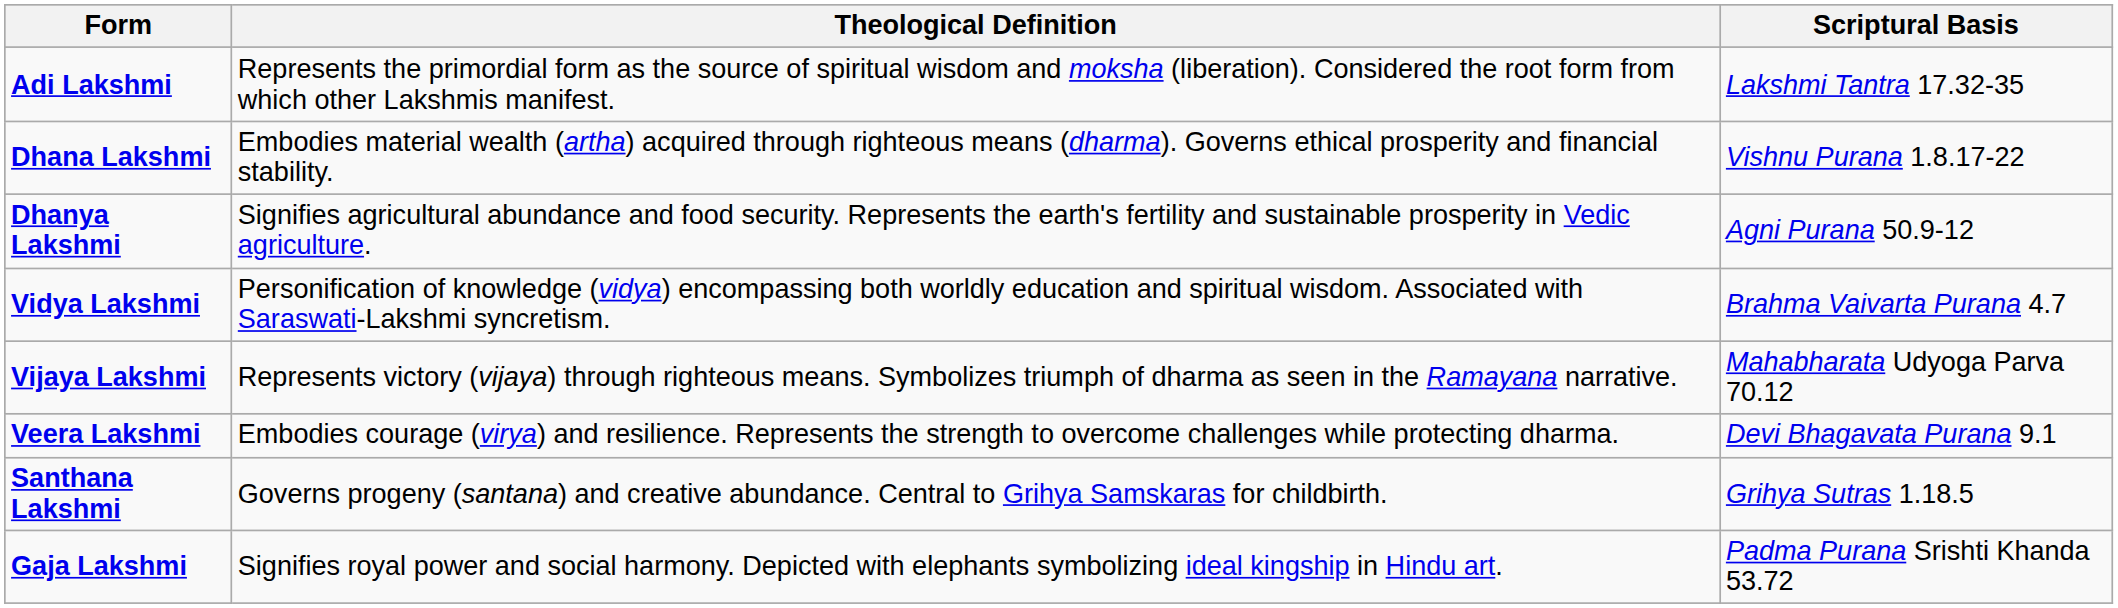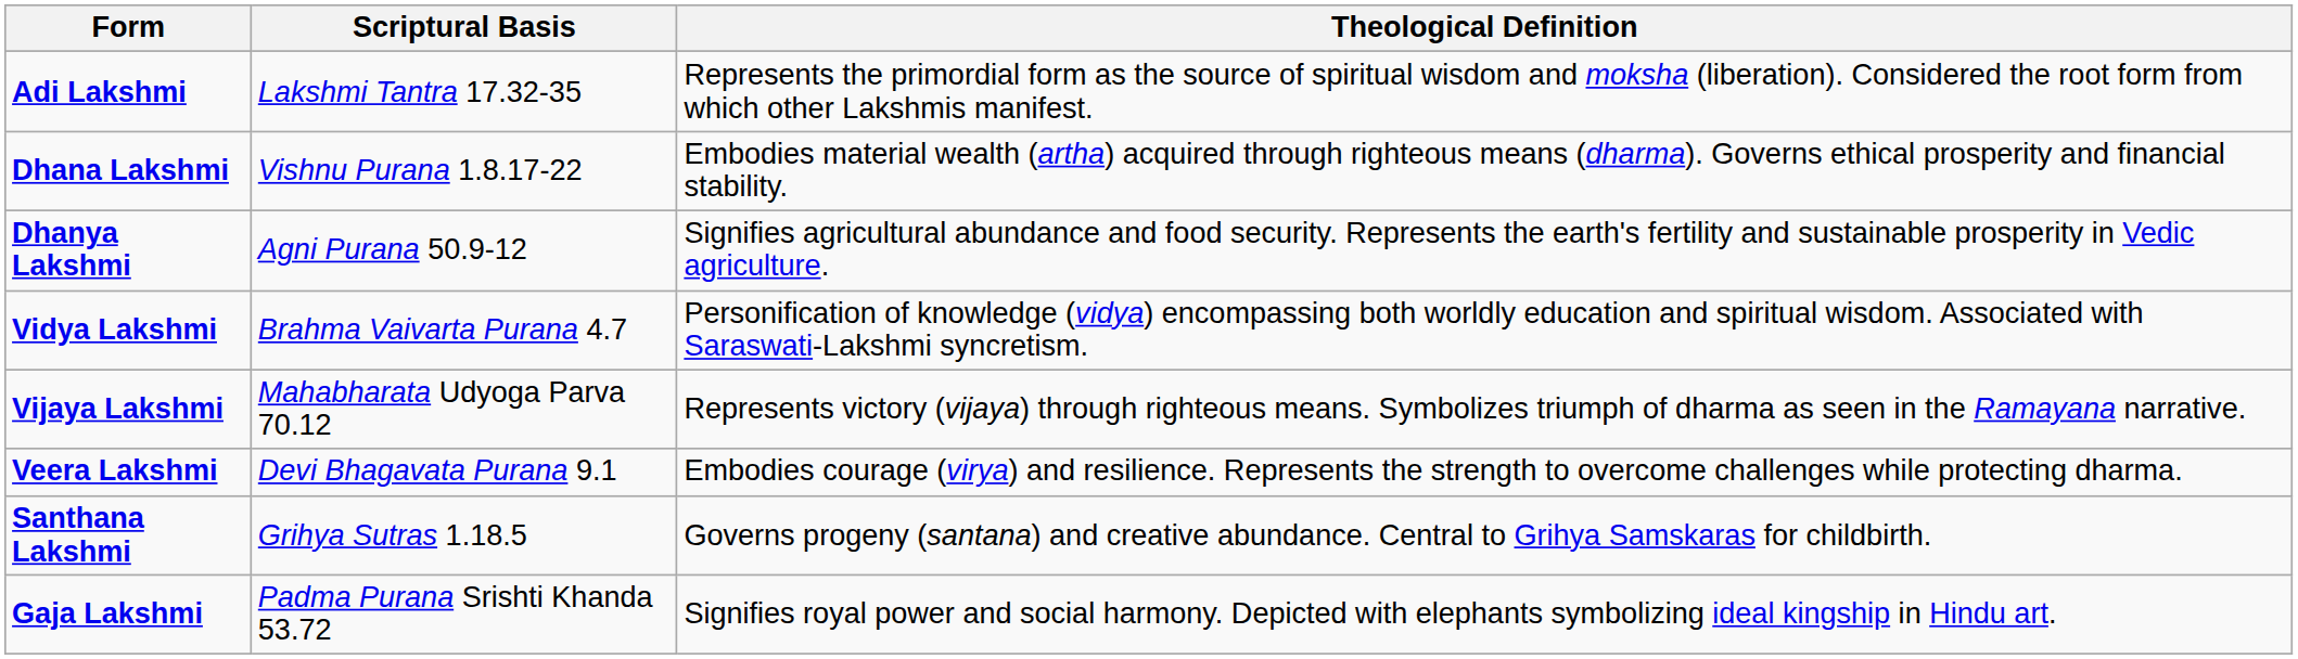 <table class="wikitable">
 <tr>
 <th>Form</th>
+<th>Scriptural Basis</th>
 <th>Theological Definition</th>
-<th>Scriptural Basis</th>
 </tr>
 <tr>
 <td><strong><a href='#'>Adi Lakshmi</a></strong></td>
+<td><em><a href='#'>Lakshmi Tantra</a></em> 17.32-35</td>
 <td>Represents the primordial form as the source of spiritual wisdom and <em><a href='#'>moksha</a></em> (liberation). Considered the root form from which other Lakshmis manifest.</td>
-<td><em><a href='#'>Lakshmi Tantra</a></em> 17.32-35</td>
 </tr>
 <tr>
 <td><strong><a href='#'>Dhana Lakshmi</a></strong></td>
+<td><em><a href='#'>Vishnu Purana</a></em> 1.8.17-22</td>
 <td>Embodies material wealth (<em><a href='#'>artha</a></em>) acquired through righteous means (<em><a href='#'>dharma</a></em>). Governs ethical prosperity and financial stability.</td>
-<td><em><a href='#'>Vishnu Purana</a></em> 1.8.17-22</td>
 </tr>
 <tr>
 <td><strong><a href='#'>Dhanya Lakshmi</a></strong></td>
+<td><em><a href='#'>Agni Purana</a></em> 50.9-12</td>
 <td>Signifies agricultural abundance and food security. Represents the earth's fertility and sustainable prosperity in <a href='#'>Vedic agriculture</a>.</td>
-<td><em><a href='#'>Agni Purana</a></em> 50.9-12</td>
 </tr>
 <tr>
 <td><strong><a href='#'>Vidya Lakshmi</a></strong></td>
+<td><em><a href='#'>Brahma Vaivarta Purana</a></em> 4.7</td>
 <td>Personification of knowledge (<em><a href='#'>vidya</a></em>) encompassing both worldly education and spiritual wisdom. Associated with <a href='#'>Saraswati</a>-Lakshmi syncretism.</td>
-<td><em><a href='#'>Brahma Vaivarta Purana</a></em> 4.7</td>
 </tr>
 <tr>
 <td><strong><a href='#'>Vijaya Lakshmi</a></strong></td>
+<td><em><a href='#'>Mahabharata</a></em> Udyoga Parva 70.12</td>
 <td>Represents victory (<em>vijaya</em>) through righteous means. Symbolizes triumph of dharma as seen in the <em><a href='#'>Ramayana</a></em> narrative.</td>
-<td><em><a href='#'>Mahabharata</a></em> Udyoga Parva 70.12</td>
 </tr>
 <tr>
 <td><strong><a href='#'>Veera Lakshmi</a></strong></td>
+<td><em><a href='#'>Devi Bhagavata Purana</a></em> 9.1</td>
 <td>Embodies courage (<em><a href='#'>virya</a></em>) and resilience. Represents the strength to overcome challenges while protecting dharma.</td>
-<td><em><a href='#'>Devi Bhagavata Purana</a></em> 9.1</td>
 </tr>
 <tr>
 <td><strong><a href='#'>Santhana Lakshmi</a></strong></td>
+<td><em><a href='#'>Grihya Sutras</a></em> 1.18.5</td>
 <td>Governs progeny (<em>santana</em>) and creative abundance. Central to <a href='#'>Grihya Samskaras</a> for childbirth.</td>
-<td><em><a href='#'>Grihya Sutras</a></em> 1.18.5</td>
 </tr>
 <tr>
 <td><strong><a href='#'>Gaja Lakshmi</a></strong></td>
+<td><em><a href='#'>Padma Purana</a></em> Srishti Khanda 53.72</td>
 <td>Signifies royal power and social harmony. Depicted with elephants symbolizing <a href='#'>ideal kingship</a> in <a href='#'>Hindu art</a>.</td>
-<td><em><a href='#'>Padma Purana</a></em> Srishti Khanda 53.72</td>
 </tr>
 </table>
